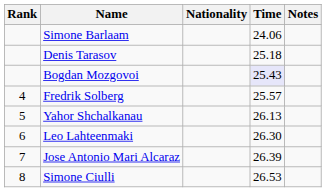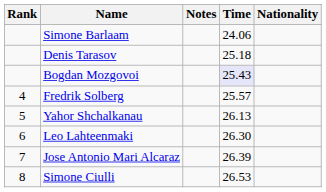 <table class="wikitable sortable" style="text-align:center">
 <tr>
 <th>Rank</th>
 <th>Name</th>
+<th>Notes</th>
+<th>Time</th>
 <th>Nationality</th>
-<th>Time</th>
-<th>Notes</th>
 </tr>
 <tr>
 <td></td>
 <td align=left><a href='#'>Simone Barlaam</a></td>
+<td></td>
+<td>24.06</td>
 <td align=left></td>
-<td>24.06</td>
-<td></td>
 </tr>
 <tr>
 <td></td>
 <td align=left><a href='#'>Denis Tarasov</a></td>
+<td></td>
+<td>25.18</td>
 <td align=left></td>
-<td>25.18</td>
-<td></td>
 </tr>
 <tr>
 <td></td>
 <td align=left><a href='#'>Bogdan Mozgovoi</a></td>
+<td></td>
+<td style="background: lavender;">25.43</td>
 <td align=left></td>
-<td style="background: lavender;">25.43</td>
-<td></td>
 </tr>
 <tr>
 <td>4</td>
 <td align=left><a href='#'>Fredrik Solberg</a></td>
+<td></td>
+<td>25.57</td>
 <td align=left></td>
-<td>25.57</td>
-<td></td>
 </tr>
 <tr>
 <td>5</td>
 <td align=left><a href='#'>Yahor Shchalkanau</a></td>
+<td></td>
+<td>26.13</td>
 <td align=left></td>
-<td>26.13</td>
-<td></td>
 </tr>
 <tr>
 <td>6</td>
 <td align=left><a href='#'>Leo Lahteenmaki</a></td>
+<td></td>
+<td>26.30</td>
 <td align=left></td>
-<td>26.30</td>
-<td></td>
 </tr>
 <tr>
 <td>7</td>
 <td align=left><a href='#'>Jose Antonio Mari Alcaraz</a></td>
+<td></td>
+<td>26.39</td>
 <td align=left></td>
-<td>26.39</td>
-<td></td>
 </tr>
 <tr>
 <td>8</td>
 <td align=left><a href='#'>Simone Ciulli</a></td>
+<td></td>
+<td>26.53</td>
 <td align=left></td>
-<td>26.53</td>
-<td></td>
 </tr>
 </table>
